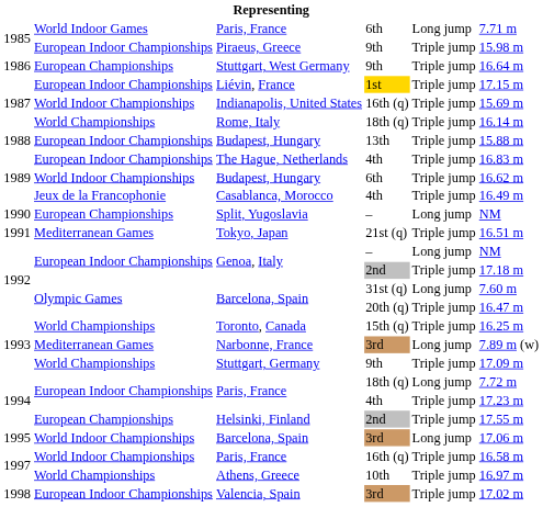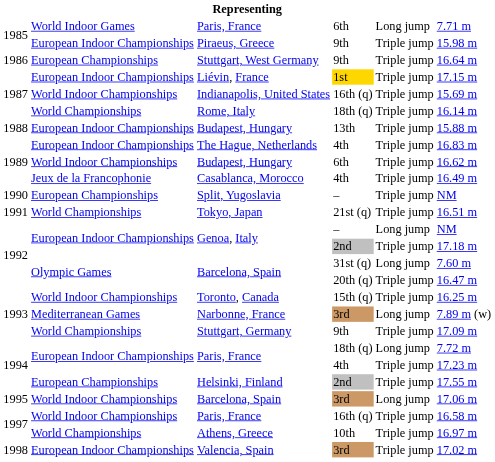 <table>
 <tr>
 <th colspan="6">Representing </th>
 </tr>
 <tr>
 <td rowspan=2>1985</td>
 <td><a href='#'>World Indoor Games</a></td>
 <td><a href='#'>Paris, France</a></td>
 <td>6th</td>
 <td>Long jump</td>
 <td><a href='#'>7.71 m</a></td>
 </tr>
 <tr>
 <td><a href='#'>European Indoor Championships</a></td>
 <td><a href='#'>Piraeus, Greece</a></td>
 <td>9th</td>
 <td>Triple jump</td>
 <td><a href='#'>15.98 m</a></td>
 </tr>
 <tr>
 <td>1986</td>
 <td><a href='#'>European Championships</a></td>
 <td><a href='#'>Stuttgart, West Germany</a></td>
 <td>9th</td>
 <td>Triple jump</td>
 <td><a href='#'>16.64 m</a></td>
 </tr>
 <tr>
 <td rowspan=3>1987</td>
 <td><a href='#'>European Indoor Championships</a></td>
 <td><a href='#'>Liévin</a>, <a href='#'>France</a></td>
 <td bgcolor="gold">1st</td>
 <td>Triple jump</td>
 <td><a href='#'>17.15 m</a></td>
 </tr>
 <tr>
 <td><a href='#'>World Indoor Championships</a></td>
 <td><a href='#'>Indianapolis, United States</a></td>
 <td>16th (q)</td>
 <td>Triple jump</td>
 <td><a href='#'>15.69 m</a></td>
 </tr>
 <tr>
 <td><a href='#'>World Championships</a></td>
 <td><a href='#'>Rome, Italy</a></td>
 <td>18th (q)</td>
 <td>Triple jump</td>
 <td><a href='#'>16.14 m</a></td>
 </tr>
 <tr>
 <td>1988</td>
 <td><a href='#'>European Indoor Championships</a></td>
 <td><a href='#'>Budapest, Hungary</a></td>
 <td>13th</td>
 <td>Triple jump</td>
 <td><a href='#'>15.88 m</a></td>
 </tr>
 <tr>
 <td rowspan=3>1989</td>
 <td><a href='#'>European Indoor Championships</a></td>
 <td><a href='#'>The Hague, Netherlands</a></td>
 <td>4th</td>
 <td>Triple jump</td>
 <td><a href='#'>16.83 m</a></td>
 </tr>
 <tr>
 <td><a href='#'>World Indoor Championships</a></td>
 <td><a href='#'>Budapest, Hungary</a></td>
 <td>6th</td>
 <td>Triple jump</td>
 <td><a href='#'>16.62 m</a></td>
 </tr>
 <tr>
 <td><a href='#'>Jeux de la Francophonie</a></td>
 <td><a href='#'>Casablanca, Morocco</a></td>
 <td>4th</td>
 <td>Triple jump</td>
 <td><a href='#'>16.49 m</a></td>
 </tr>
 <tr>
 <td>1990</td>
 <td><a href='#'>European Championships</a></td>
 <td><a href='#'>Split, Yugoslavia</a></td>
 <td>–</td>
-<td>Long jump</td>
+<td>Triple jump</td>
 <td><a href='#'>NM</a></td>
 </tr>
 <tr>
 <td>1991</td>
-<td><a href='#'>Mediterranean Games</a></td>
+<td><a href='#'>World Championships</a></td>
 <td><a href='#'>Tokyo, Japan</a></td>
 <td>21st (q)</td>
 <td>Triple jump</td>
 <td><a href='#'>16.51 m</a></td>
 </tr>
 <tr>
 <td rowspan=4>1992</td>
 <td rowspan=2><a href='#'>European Indoor Championships</a></td>
 <td rowspan=2><a href='#'>Genoa</a>, <a href='#'>Italy</a></td>
 <td>–</td>
 <td>Long jump</td>
 <td><a href='#'>NM</a></td>
 </tr>
 <tr>
 <td bgcolor="silver">2nd</td>
 <td>Triple jump</td>
 <td><a href='#'>17.18 m</a></td>
 </tr>
 <tr>
 <td rowspan=2><a href='#'>Olympic Games</a></td>
 <td rowspan=2><a href='#'>Barcelona, Spain</a></td>
 <td>31st (q)</td>
 <td>Long jump</td>
 <td><a href='#'>7.60 m</a></td>
 </tr>
 <tr>
 <td>20th (q)</td>
 <td>Triple jump</td>
 <td><a href='#'>16.47 m</a></td>
 </tr>
 <tr>
 <td rowspan=3>1993</td>
-<td><a href='#'>World Championships</a></td>
+<td><a href='#'>World Indoor Championships</a></td>
 <td><a href='#'>Toronto</a>, <a href='#'>Canada</a></td>
 <td>15th (q)</td>
 <td>Triple jump</td>
 <td><a href='#'>16.25 m</a></td>
 </tr>
 <tr>
 <td><a href='#'>Mediterranean Games</a></td>
 <td><a href='#'>Narbonne, France</a></td>
 <td bgcolor="cc9966">3rd</td>
 <td>Long jump</td>
 <td><a href='#'>7.89 m</a> (w)</td>
 </tr>
 <tr>
 <td><a href='#'>World Championships</a></td>
 <td><a href='#'>Stuttgart, Germany</a></td>
 <td>9th</td>
 <td>Triple jump</td>
 <td><a href='#'>17.09 m</a></td>
 </tr>
 <tr>
 <td rowspan=3>1994</td>
 <td rowspan=2><a href='#'>European Indoor Championships</a></td>
 <td rowspan=2><a href='#'>Paris, France</a></td>
 <td>18th (q)</td>
 <td>Long jump</td>
 <td><a href='#'>7.72 m</a></td>
 </tr>
 <tr>
 <td>4th</td>
 <td>Triple jump</td>
 <td><a href='#'>17.23 m</a></td>
 </tr>
 <tr>
 <td><a href='#'>European Championships</a></td>
 <td><a href='#'>Helsinki, Finland</a></td>
 <td bgcolor="silver">2nd</td>
 <td>Triple jump</td>
 <td><a href='#'>17.55 m</a></td>
 </tr>
 <tr>
 <td>1995</td>
 <td><a href='#'>World Indoor Championships</a></td>
 <td><a href='#'>Barcelona, Spain</a></td>
 <td bgcolor="cc9966">3rd</td>
 <td>Long jump</td>
 <td><a href='#'>17.06 m</a></td>
 </tr>
 <tr>
 <td rowspan=2>1997</td>
 <td><a href='#'>World Indoor Championships</a></td>
 <td><a href='#'>Paris, France</a></td>
 <td>16th (q)</td>
 <td>Triple jump</td>
 <td><a href='#'>16.58 m</a></td>
 </tr>
 <tr>
 <td><a href='#'>World Championships</a></td>
 <td><a href='#'>Athens, Greece</a></td>
 <td>10th</td>
 <td>Triple jump</td>
 <td><a href='#'>16.97 m</a></td>
 </tr>
 <tr>
 <td>1998</td>
 <td><a href='#'>European Indoor Championships</a></td>
 <td><a href='#'>Valencia, Spain</a></td>
 <td bgcolor="cc9966">3rd</td>
 <td>Triple jump</td>
 <td><a href='#'>17.02 m</a></td>
 </tr>
 </table>
